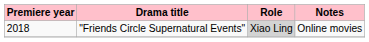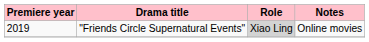 <table class="wikitable">
 <tr style="background:pink; color:black; font-weight:bold; text-align:center;">
 <td>Premiere year</td>
 <td>Drama title</td>
 <td>Role</td>
 <td>Notes</td>
 </tr>
 <tr>
-<td>2018</td>
+<td>2019</td>
 <td>"Friends Circle Supernatural Events"</td>
 <td style="background: lightgrey;">Xiao Ling</td>
 <td>Online movies</td>
 </tr>
 <tr>
 </tr>
 </table>
